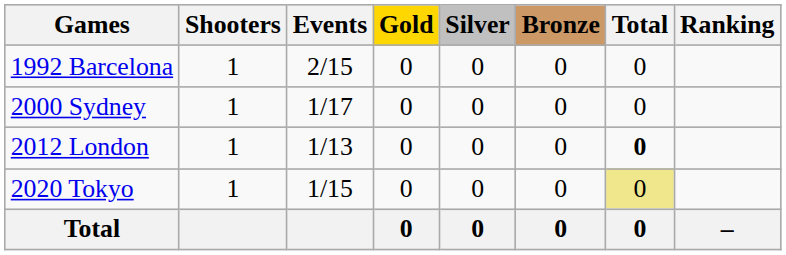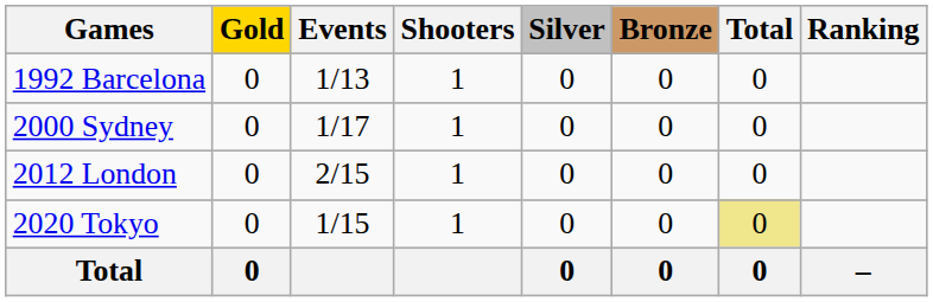 <table class="wikitable sortable" style="text-align:center">
 <tr>
 <th>Games</th>
+<th style="background-color:gold;">Gold</th>
+<th>Events</th>
 <th>Shooters</th>
-<th>Events</th>
-<th style="background-color:gold;">Gold</th>
 <th style="background-color:silver;">Silver</th>
 <th style="background-color:#c96;">Bronze</th>
 <th>Total</th>
 <th>Ranking</th>
 </tr>
 <tr>
 <td align=left><a href='#'>1992 Barcelona</a></td>
+<td>0</td>
+<td>1/13</td>
 <td>1</td>
-<td>2/15</td>
-<td>0</td>
 <td>0</td>
 <td>0</td>
 <td>0</td>
 <td></td>
 </tr>
 <tr>
 <td align=left><a href='#'>2000 Sydney</a></td>
+<td>0</td>
+<td>1/17</td>
 <td>1</td>
-<td>1/17</td>
-<td>0</td>
 <td>0</td>
 <td>0</td>
 <td>0</td>
 <td></td>
 </tr>
 <tr>
 <td align=left><a href='#'>2012 London</a></td>
+<td>0</td>
+<td>2/15</td>
 <td>1</td>
-<td>1/13</td>
 <td>0</td>
 <td>0</td>
 <td>0</td>
-<td><strong>0</strong></td>
 <td></td>
 </tr>
 <tr>
 <td align=left><a href='#'>2020 Tokyo</a></td>
+<td>0</td>
+<td>1/15</td>
 <td>1</td>
-<td>1/15</td>
-<td>0</td>
 <td>0</td>
 <td>0</td>
 <td style="background: khaki;">0</td>
 <td></td>
 </tr>
 <tr>
 <th>Total</th>
+<th>0</th>
 <th></th>
 <th></th>
-<th>0</th>
 <th>0</th>
 <th>0</th>
 <th>0</th>
 <th>–</th>
 </tr>
 </table>
